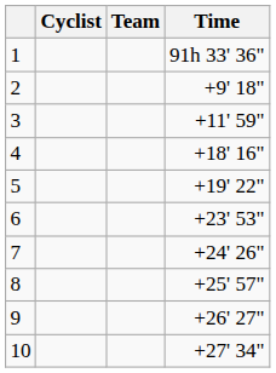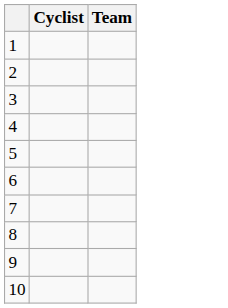 <table class="wikitable">
 <tr>
 <th></th>
 <th>Cyclist</th>
 <th>Team</th>
-<th>Time</th>
 </tr>
 <tr>
 <td>1</td>
 <td> </td>
 <td></td>
-<td align="right">91h 33' 36"</td>
 </tr>
 <tr>
 <td>2</td>
 <td></td>
 <td></td>
-<td align="right">+9' 18"</td>
 </tr>
 <tr>
 <td>3</td>
 <td></td>
 <td></td>
-<td align="right">+11' 59"</td>
 </tr>
 <tr>
 <td>4</td>
 <td></td>
 <td></td>
-<td align="right">+18' 16"</td>
 </tr>
 <tr>
 <td>5</td>
 <td> </td>
 <td></td>
-<td align="right">+19' 22"</td>
 </tr>
 <tr>
 <td>6</td>
 <td></td>
 <td></td>
-<td align="right">+23' 53"</td>
 </tr>
 <tr>
 <td>7</td>
 <td> </td>
 <td></td>
-<td align="right">+24' 26"</td>
 </tr>
 <tr>
 <td>8</td>
 <td></td>
 <td></td>
-<td align="right">+25' 57"</td>
 </tr>
 <tr>
 <td>9</td>
 <td></td>
 <td></td>
-<td align="right">+26' 27"</td>
 </tr>
 <tr>
 <td>10</td>
 <td></td>
 <td></td>
-<td align="right">+27' 34"</td>
 </tr>
 </table>
